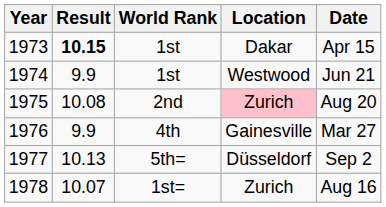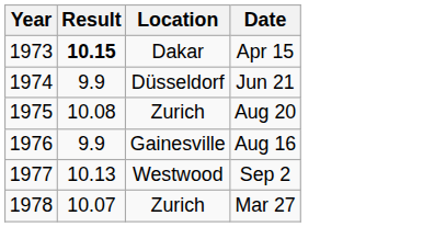 <table class=wikitable>
 <tr>
 <th>Year</th>
 <th>Result</th>
-<th>World Rank</th>
 <th>Location</th>
 <th>Date</th>
 </tr>
 <tr>
 <td>1973</td>
 <td align="center"><strong>10.15</strong></td>
-<td align="center">1st</td>
 <td align="center">Dakar</td>
 <td align="center">Apr 15</td>
 </tr>
 <tr>
 <td>1974</td>
 <td align="center">9.9</td>
-<td align="center">1st</td>
-<td align="center">Westwood</td>
+<td align="center">Düsseldorf</td>
 <td align="center">Jun 21</td>
 </tr>
 <tr>
 <td>1975</td>
 <td align="center">10.08</td>
-<td align="center">2nd</td>
-<td align="center" style="background: pink;">Zurich</td>
+<td align="center">Zurich</td>
 <td align="center">Aug 20</td>
 </tr>
 <tr>
 <td>1976</td>
 <td align="center">9.9</td>
-<td align="center">4th</td>
 <td align="center">Gainesville</td>
-<td align="center">Mar 27</td>
+<td align="center">Aug 16</td>
 </tr>
 <tr>
 <td>1977</td>
 <td align="center">10.13</td>
-<td align="center">5th=</td>
-<td align="center">Düsseldorf</td>
+<td align="center">Westwood</td>
 <td align="center">Sep 2</td>
 </tr>
 <tr>
 <td>1978</td>
 <td align="center">10.07</td>
-<td align="center">1st=</td>
 <td align="center">Zurich</td>
-<td align="center">Aug 16</td>
+<td align="center">Mar 27</td>
 </tr>
 </table>
